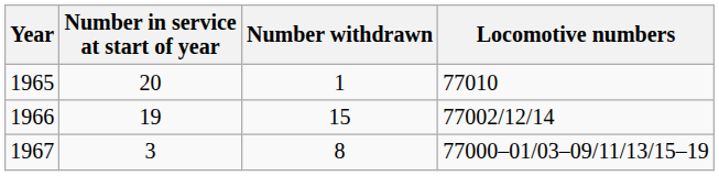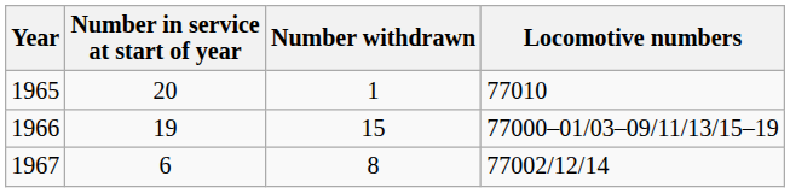 <table class="wikitable" style="text-align:center">
 <tr>
 <th>Year</th>
 <th>Number in service <br>at start of year</th>
 <th>Number withdrawn</th>
 <th>Locomotive numbers</th>
 </tr>
 <tr>
 <td>1965</td>
 <td>20</td>
 <td>1</td>
 <td align=left>77010</td>
 </tr>
 <tr>
 <td>1966</td>
 <td>19</td>
 <td>15</td>
-<td align=left>77002/12/14</td>
+<td align=left>77000–01/03–09/11/13/15–19</td>
 </tr>
 <tr>
 <td>1967</td>
-<td>3</td>
+<td>6</td>
 <td>8</td>
-<td align=left>77000–01/03–09/11/13/15–19</td>
+<td align=left>77002/12/14</td>
 </tr>
 </table>
